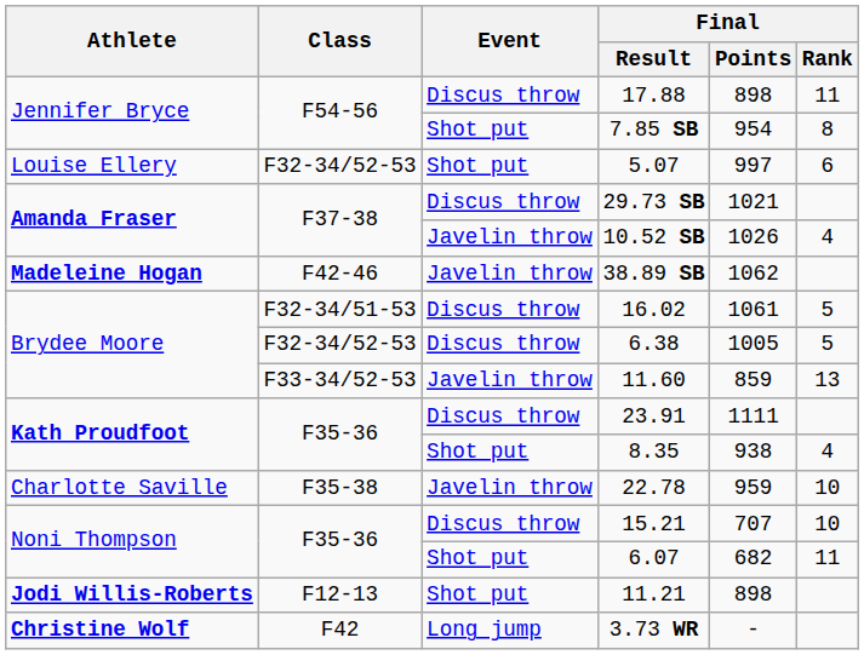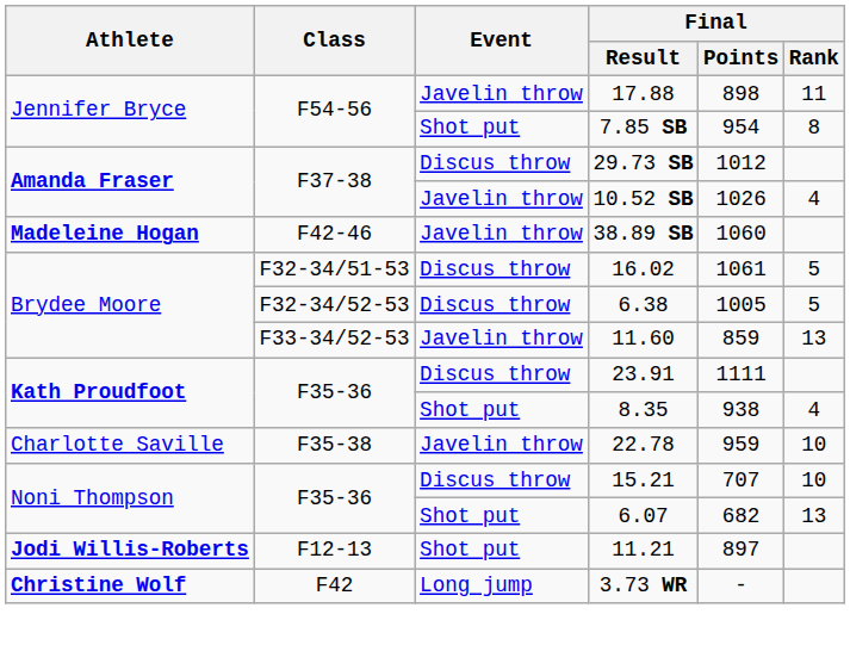 <table class=wikitable style="font-size:90%">
 <tr>
 <th rowspan="2">Athlete</th>
 <th rowspan="2">Class</th>
 <th rowspan="2">Event</th>
 <th colspan="3">Final</th>
 </tr>
 <tr>
 <th>Result</th>
 <th>Points</th>
 <th>Rank</th>
 </tr>
 <tr>
 <td rowspan="2"><a href='#'>Jennifer Bryce</a></td>
 <td rowspan="2" style="text-align:center;">F54-56</td>
-<td><a href='#'>Discus throw</a></td>
+<td><a href='#'>Javelin throw</a></td>
 <td style="text-align:center;">17.88</td>
 <td style="text-align:center;">898</td>
 <td style="text-align:center;">11</td>
 </tr>
 <tr>
 <td><a href='#'>Shot put</a></td>
 <td style="text-align:center;">7.85 <strong>SB</strong></td>
 <td style="text-align:center;">954</td>
 <td style="text-align:center;">8</td>
 </tr>
 <tr>
-<td><a href='#'>Louise Ellery</a></td>
-<td style="text-align:center;">F32-34/52-53</td>
-<td><a href='#'>Shot put</a></td>
-<td style="text-align:center;">5.07</td>
-<td style="text-align:center;">997</td>
-<td style="text-align:center;">6</td>
-</tr>
-<tr>
 <td rowspan="2"><strong><a href='#'>Amanda Fraser</a></strong></td>
 <td rowspan="2" style="text-align:center;">F37-38</td>
 <td><a href='#'>Discus throw</a></td>
 <td style="text-align:center;">29.73 <strong>SB</strong></td>
-<td style="text-align:center;">1021</td>
+<td style="text-align:center;">1012</td>
 <td style="text-align:center;"></td>
 </tr>
 <tr>
 <td><a href='#'>Javelin throw</a></td>
 <td style="text-align:center;">10.52 <strong>SB</strong></td>
 <td style="text-align:center;">1026</td>
 <td style="text-align:center;">4</td>
 </tr>
 <tr>
 <td><strong><a href='#'>Madeleine Hogan</a></strong></td>
 <td style="text-align:center;">F42-46</td>
 <td><a href='#'>Javelin throw</a></td>
 <td style="text-align:center;">38.89 <strong>SB</strong></td>
-<td style="text-align:center;">1062</td>
+<td style="text-align:center;">1060</td>
 <td style="text-align:center;"></td>
 </tr>
 <tr>
 <td rowspan="3"><a href='#'>Brydee Moore</a></td>
 <td style="text-align:center;">F32-34/51-53</td>
 <td><a href='#'>Discus throw</a></td>
 <td style="text-align:center;">16.02</td>
 <td style="text-align:center;">1061</td>
 <td style="text-align:center;">5</td>
 </tr>
 <tr>
 <td style="text-align:center;">F32-34/52-53</td>
 <td><a href='#'>Discus throw</a></td>
 <td style="text-align:center;">6.38</td>
 <td style="text-align:center;">1005</td>
 <td style="text-align:center;">5</td>
 </tr>
 <tr>
 <td style="text-align:center;">F33-34/52-53</td>
 <td><a href='#'>Javelin throw</a></td>
 <td style="text-align:center;">11.60</td>
 <td style="text-align:center;">859</td>
 <td style="text-align:center;">13</td>
 </tr>
 <tr>
 <td rowspan="2"><strong><a href='#'>Kath Proudfoot</a></strong></td>
 <td rowspan="2" style="text-align:center;">F35-36</td>
 <td><a href='#'>Discus throw</a></td>
 <td style="text-align:center;">23.91</td>
 <td style="text-align:center;">1111</td>
 <td style="text-align:center;"></td>
 </tr>
 <tr>
 <td><a href='#'>Shot put</a></td>
 <td style="text-align:center;">8.35</td>
 <td style="text-align:center;">938</td>
 <td style="text-align:center;">4</td>
 </tr>
 <tr>
 <td><a href='#'>Charlotte Saville</a></td>
 <td style="text-align:center;">F35-38</td>
 <td><a href='#'>Javelin throw</a></td>
 <td style="text-align:center;">22.78</td>
 <td style="text-align:center;">959</td>
 <td style="text-align:center;">10</td>
 </tr>
 <tr>
 <td rowspan="2"><a href='#'>Noni Thompson</a></td>
 <td rowspan="2" style="text-align:center;">F35-36</td>
 <td><a href='#'>Discus throw</a></td>
 <td style="text-align:center;">15.21</td>
 <td style="text-align:center;">707</td>
 <td style="text-align:center;">10</td>
 </tr>
 <tr>
 <td><a href='#'>Shot put</a></td>
 <td style="text-align:center;">6.07</td>
 <td style="text-align:center;">682</td>
-<td style="text-align:center;">11</td>
+<td style="text-align:center;">13</td>
 </tr>
 <tr>
 <td><strong><a href='#'>Jodi Willis-Roberts</a></strong></td>
 <td style="text-align:center;">F12-13</td>
 <td><a href='#'>Shot put</a></td>
 <td style="text-align:center;">11.21</td>
-<td style="text-align:center;">898</td>
+<td style="text-align:center;">897</td>
 <td style="text-align:center;"></td>
 </tr>
 <tr>
 <td><strong><a href='#'>Christine Wolf</a></strong></td>
 <td style="text-align:center;">F42</td>
 <td><a href='#'>Long jump</a></td>
 <td style="text-align:center;">3.73 <strong>WR</strong></td>
 <td style="text-align:center;">-</td>
 <td style="text-align:center;"></td>
 </tr>
 </table>
